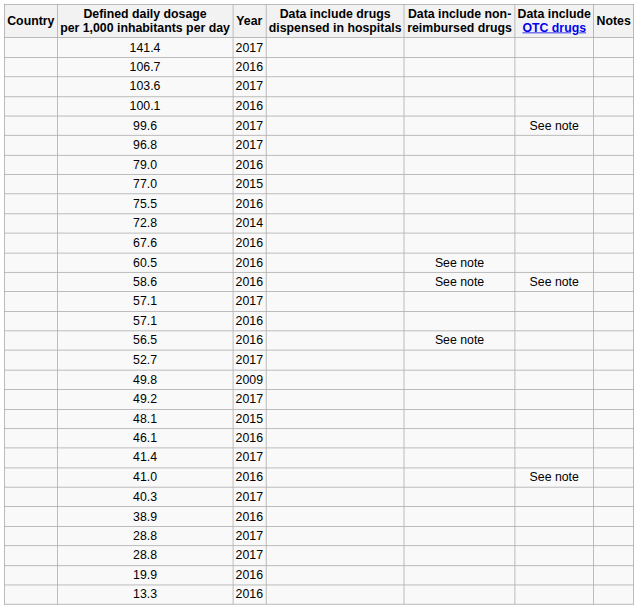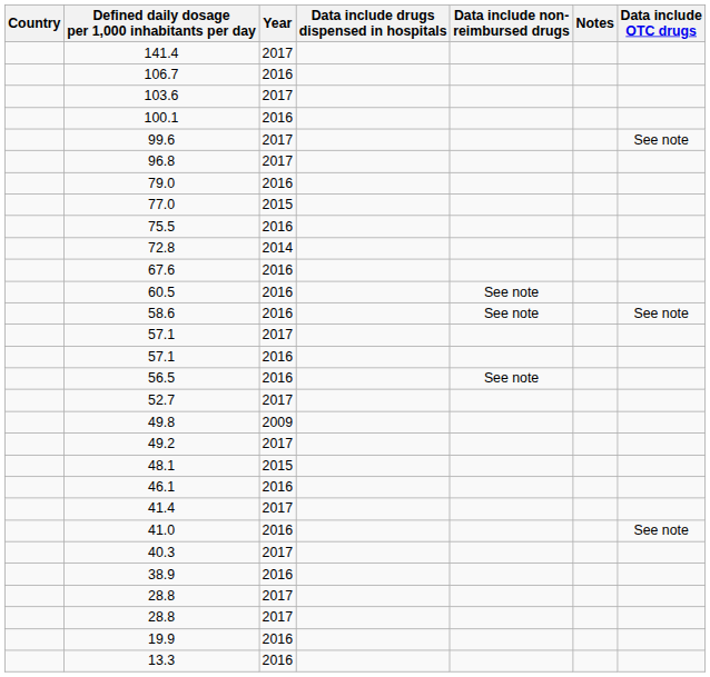 <table class="wikitable sortable static-row-numbers col1left" style="text-align: center">
 <tr>
 <th>Country</th>
 <th>Defined daily dosage <br>per 1,000 inhabitants per day</th>
 <th>Year</th>
 <th>Data include drugs <br>dispensed in hospitals</th>
 <th>Data include non-<br>reimbursed drugs</th>
+<th class="unsortable">Notes</th>
 <th>Data include <br><a href='#'>OTC drugs</a></th>
-<th class="unsortable">Notes</th>
 </tr>
 <tr>
 <td></td>
 <td>141.4</td>
 <td>2017</td>
 <td></td>
 <td></td>
 <td></td>
 <td></td>
 </tr>
 <tr>
 <td></td>
 <td>106.7</td>
 <td>2016</td>
 <td></td>
 <td></td>
 <td></td>
 <td></td>
 </tr>
 <tr>
 <td></td>
 <td>103.6</td>
 <td>2017</td>
 <td></td>
 <td></td>
 <td></td>
 <td></td>
 </tr>
 <tr>
 <td></td>
 <td>100.1</td>
 <td>2016</td>
 <td></td>
 <td></td>
 <td></td>
 <td></td>
 </tr>
 <tr>
 <td></td>
 <td>99.6</td>
 <td>2017</td>
 <td></td>
 <td></td>
+<td></td>
 <td>See note</td>
-<td></td>
 </tr>
 <tr>
 <td></td>
 <td>96.8</td>
 <td>2017</td>
 <td></td>
 <td></td>
 <td></td>
 <td></td>
 </tr>
 <tr>
 <td></td>
 <td>79.0</td>
 <td>2016</td>
 <td></td>
 <td></td>
 <td></td>
 <td></td>
 </tr>
 <tr>
 <td></td>
 <td>77.0</td>
 <td>2015</td>
 <td></td>
 <td></td>
 <td></td>
 <td></td>
 </tr>
 <tr>
 <td></td>
 <td>75.5</td>
 <td>2016</td>
 <td></td>
 <td></td>
 <td></td>
 <td></td>
 </tr>
 <tr>
 <td></td>
 <td>72.8</td>
 <td>2014</td>
 <td></td>
 <td></td>
 <td></td>
 <td></td>
 </tr>
 <tr>
 <td></td>
 <td>67.6</td>
 <td>2016</td>
 <td></td>
 <td></td>
 <td></td>
 <td></td>
 </tr>
 <tr>
 <td></td>
 <td>60.5</td>
 <td>2016</td>
 <td></td>
 <td>See note</td>
 <td></td>
 <td></td>
 </tr>
 <tr>
 <td></td>
 <td>58.6</td>
 <td>2016</td>
 <td></td>
 <td>See note</td>
+<td></td>
 <td>See note</td>
-<td></td>
 </tr>
 <tr>
 <td></td>
 <td>57.1</td>
 <td>2017</td>
 <td></td>
 <td></td>
 <td></td>
 <td></td>
 </tr>
 <tr>
 <td></td>
 <td>57.1</td>
 <td>2016</td>
 <td></td>
 <td></td>
 <td></td>
 <td></td>
 </tr>
 <tr>
 <td></td>
 <td>56.5</td>
 <td>2016</td>
 <td></td>
 <td>See note</td>
 <td></td>
 <td></td>
 </tr>
 <tr>
 <td></td>
 <td>52.7</td>
 <td>2017</td>
 <td></td>
 <td></td>
 <td></td>
 <td></td>
 </tr>
 <tr>
 <td></td>
 <td>49.8</td>
 <td>2009</td>
 <td></td>
 <td></td>
 <td></td>
 <td></td>
 </tr>
 <tr>
 <td></td>
 <td>49.2</td>
 <td>2017</td>
 <td></td>
 <td></td>
 <td></td>
 <td></td>
 </tr>
 <tr>
 <td></td>
 <td>48.1</td>
 <td>2015</td>
 <td></td>
 <td></td>
 <td></td>
 <td></td>
 </tr>
 <tr>
 <td></td>
 <td>46.1</td>
 <td>2016</td>
 <td></td>
 <td></td>
 <td></td>
 <td></td>
 </tr>
 <tr>
 <td></td>
 <td>41.4</td>
 <td>2017</td>
 <td></td>
 <td></td>
 <td></td>
 <td></td>
 </tr>
 <tr>
 <td></td>
 <td>41.0</td>
 <td>2016</td>
 <td></td>
 <td></td>
+<td></td>
 <td>See note</td>
-<td></td>
 </tr>
 <tr>
 <td></td>
 <td>40.3</td>
 <td>2017</td>
 <td></td>
 <td></td>
 <td></td>
 <td></td>
 </tr>
 <tr>
 <td></td>
 <td>38.9</td>
 <td>2016</td>
 <td></td>
 <td></td>
 <td></td>
 <td></td>
 </tr>
 <tr>
 <td></td>
 <td>28.8</td>
 <td>2017</td>
 <td></td>
 <td></td>
 <td></td>
 <td></td>
 </tr>
 <tr>
 <td></td>
 <td>28.8</td>
 <td>2017</td>
 <td></td>
 <td></td>
 <td></td>
 <td></td>
 </tr>
 <tr>
 <td></td>
 <td>19.9</td>
 <td>2016</td>
 <td></td>
 <td></td>
 <td></td>
 <td></td>
 </tr>
 <tr>
 <td></td>
 <td>13.3</td>
 <td>2016</td>
 <td></td>
 <td></td>
 <td></td>
 <td></td>
 </tr>
 </table>
